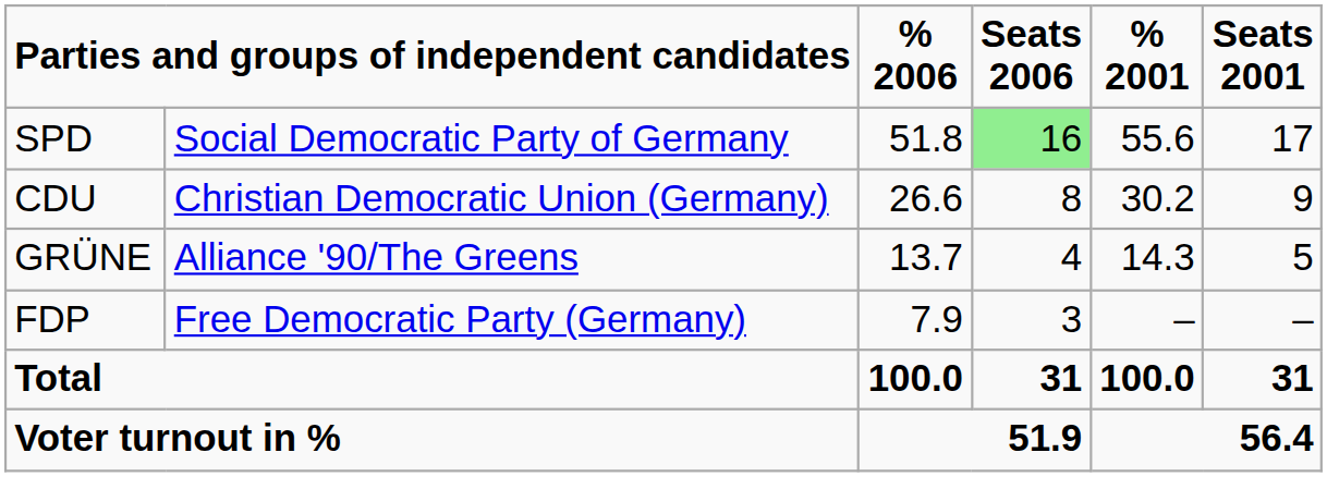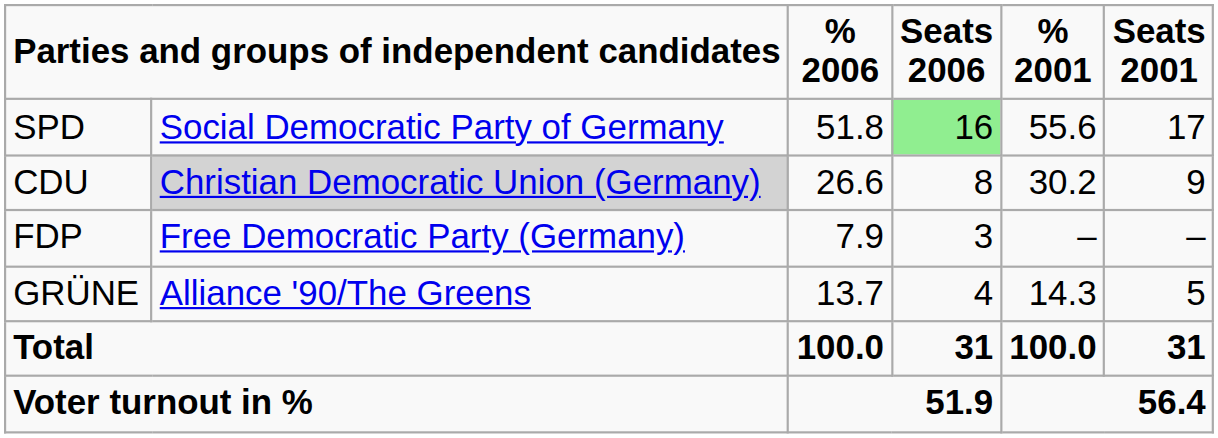 <table class="wikitable">
 <tr --  class="hintergrundfarbe5">
 <td colspan="2"><strong>Parties and groups of independent candidates</strong></td>
 <td align="center"><strong>%<br>2006</strong></td>
 <td align="center"><strong>Seats<br>2006</strong></td>
 <td align="center"><strong>%<br>2001</strong></td>
 <td align="center"><strong>Seats<br>2001</strong></td>
 </tr>
 <tr --->
 <td>SPD</td>
 <td><a href='#'>Social Democratic Party of Germany</a></td>
 <td align="right">51.8</td>
 <td align="right" style="background: lightgreen;">16</td>
 <td align="right">55.6</td>
 <td align="right">17</td>
 </tr>
 <tr --->
 <td>CDU</td>
-<td><a href='#'>Christian Democratic Union (Germany)</a></td>
+<td style="background: lightgrey;"><a href='#'>Christian Democratic Union (Germany)</a></td>
 <td align="right">26.6</td>
 <td align="right">8</td>
 <td align="right">30.2</td>
 <td align="right">9</td>
+</tr>
+<tr --->
+<td>FDP</td>
+<td><a href='#'>Free Democratic Party (Germany)</a></td>
+<td align="right">7.9</td>
+<td align="right">3</td>
+<td align="right">–</td>
+<td align="right">–</td>
 </tr>
 <tr --->
 <td>GRÜNE</td>
 <td><a href='#'>Alliance '90/The Greens</a></td>
 <td align="right">13.7</td>
 <td align="right">4</td>
 <td align="right">14.3</td>
 <td align="right">5</td>
-</tr>
-<tr --->
-<td>FDP</td>
-<td><a href='#'>Free Democratic Party (Germany)</a></td>
-<td align="right">7.9</td>
-<td align="right">3</td>
-<td align="right">–</td>
-<td align="right">–</td>
 </tr>
 <tr -- class="hintergrundfarbe5">
 <td colspan="2"><strong>Total</strong></td>
 <td align="right"><strong>100.0</strong></td>
 <td align="right"><strong>31</strong></td>
 <td align="right"><strong>100.0</strong></td>
 <td align="right"><strong>31</strong></td>
 </tr>
 <tr -- class="hintergrundfarbe5">
 <td colspan="2"><strong>Voter turnout in %</strong></td>
 <td colspan="2" align="right"><strong>51.9</strong></td>
 <td colspan="2" align="right"><strong>56.4</strong></td>
 </tr>
 </table>
